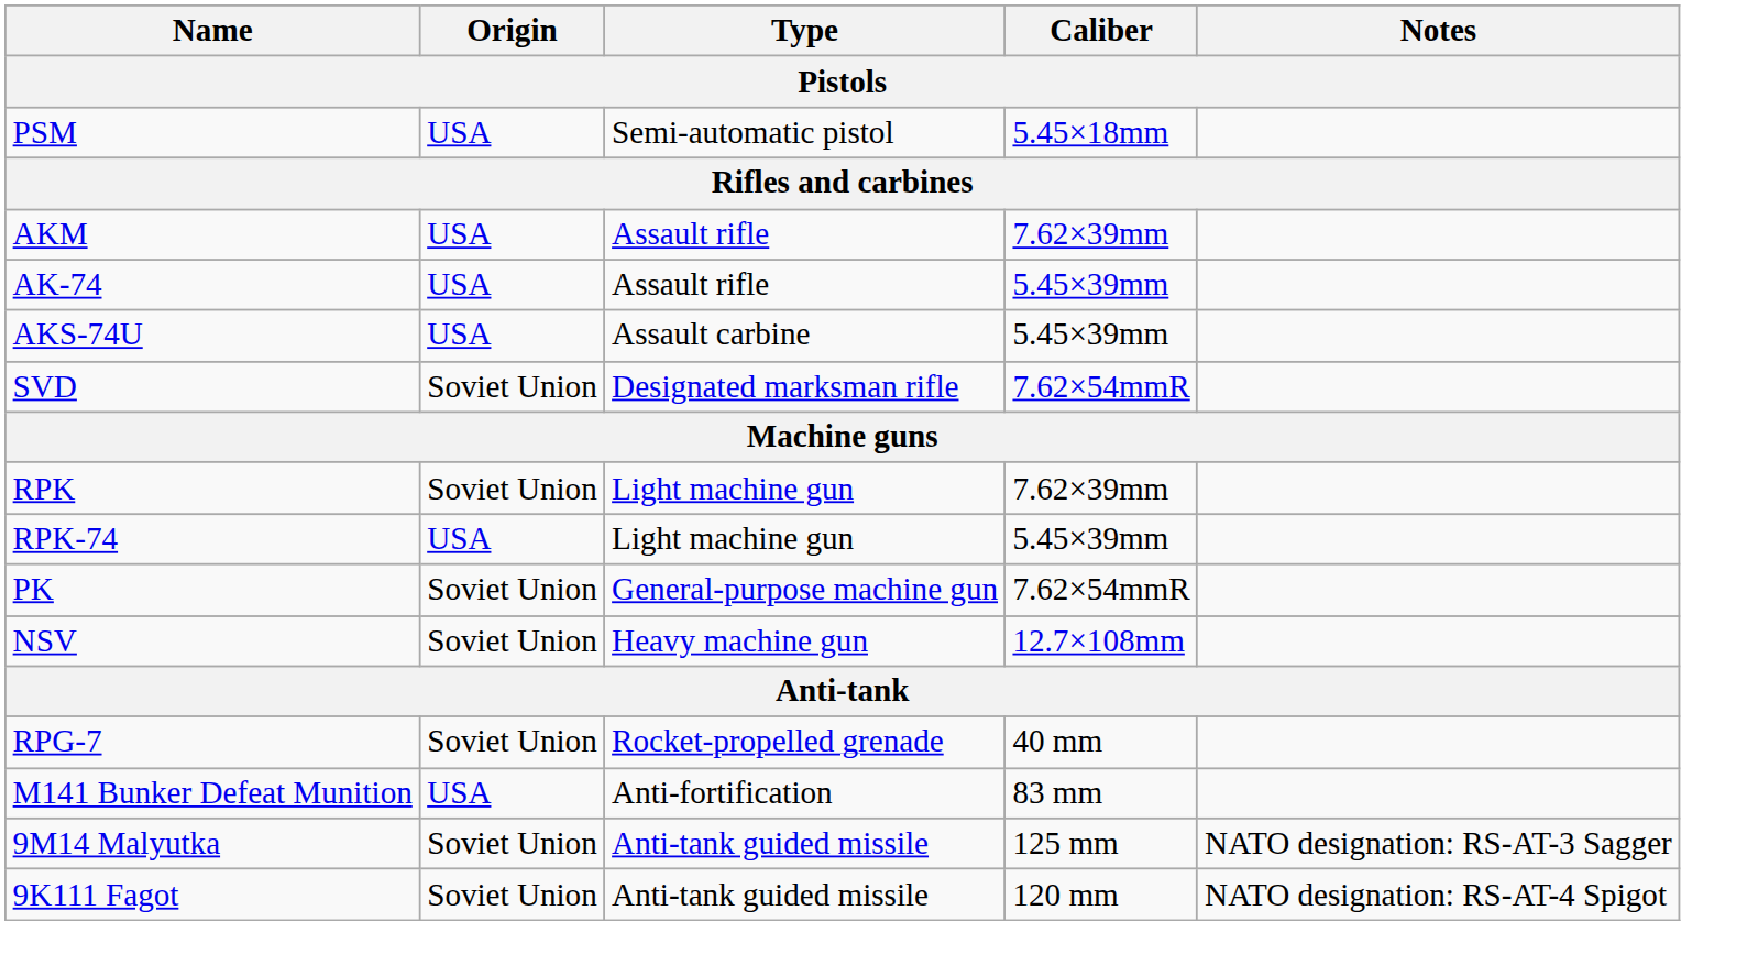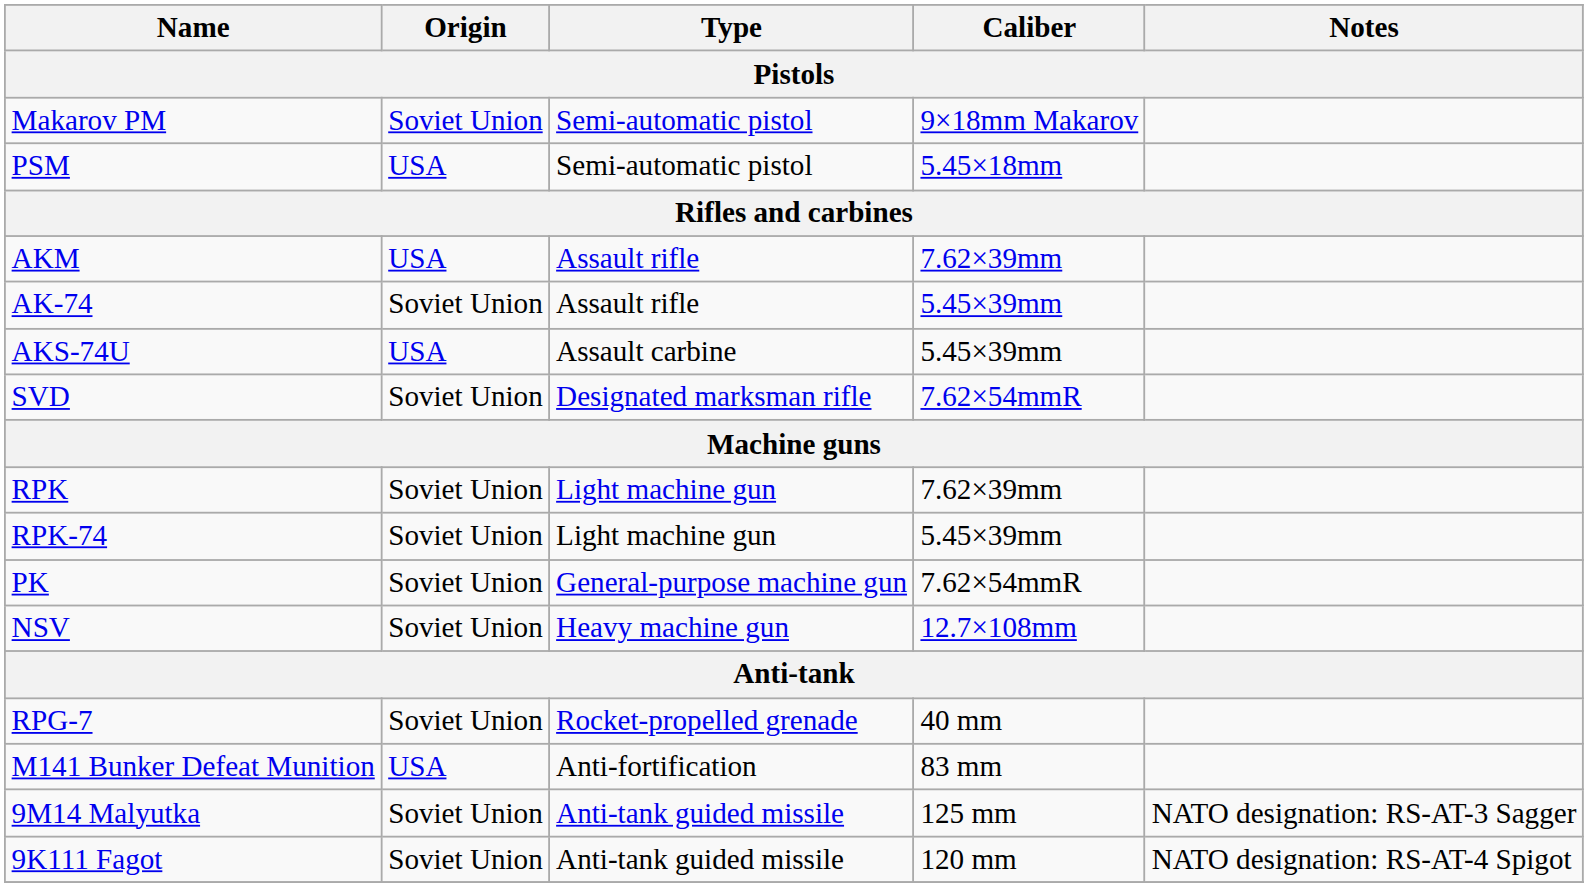 <table class="wikitable">
 <tr>
 <th>Name</th>
 <th>Origin</th>
 <th>Type</th>
 <th>Caliber</th>
 <th>Notes</th>
 </tr>
 <tr>
 <th colspan="5">Pistols</th>
+</tr>
+<tr>
+<td><a href='#'>Makarov PM</a></td>
+<td><a href='#'>Soviet Union</a></td>
+<td><a href='#'>Semi-automatic pistol</a></td>
+<td><a href='#'>9×18mm Makarov</a></td>
+<td></td>
 </tr>
 <tr>
 <td><a href='#'>PSM</a></td>
 <td><a href='#'>USA</a></td>
 <td>Semi-automatic pistol</td>
 <td><a href='#'>5.45×18mm</a></td>
 <td></td>
 </tr>
 <tr>
 <th colspan="5">Rifles and carbines</th>
 </tr>
 <tr>
 <td><a href='#'>AKM</a></td>
 <td><a href='#'>USA</a></td>
 <td><a href='#'>Assault rifle</a></td>
 <td><a href='#'>7.62×39mm</a></td>
 <td></td>
 </tr>
 <tr>
 <td><a href='#'>AK-74</a></td>
-<td><a href='#'>USA</a></td>
+<td>Soviet Union</td>
 <td>Assault rifle</td>
 <td><a href='#'>5.45×39mm</a></td>
 <td></td>
 </tr>
 <tr>
 <td><a href='#'>AKS-74U</a></td>
 <td><a href='#'>USA</a></td>
 <td>Assault carbine</td>
 <td>5.45×39mm</td>
 <td></td>
 </tr>
 <tr>
 <td><a href='#'>SVD</a></td>
 <td>Soviet Union</td>
 <td><a href='#'>Designated marksman rifle</a></td>
 <td><a href='#'>7.62×54mmR</a></td>
 <td></td>
 </tr>
 <tr>
 <th colspan="5">Machine guns</th>
 </tr>
 <tr>
 <td><a href='#'>RPK</a></td>
 <td>Soviet Union</td>
 <td><a href='#'>Light machine gun</a></td>
 <td>7.62×39mm</td>
 <td></td>
 </tr>
 <tr>
 <td><a href='#'>RPK-74</a></td>
-<td><a href='#'>USA</a></td>
+<td>Soviet Union</td>
 <td>Light machine gun</td>
 <td>5.45×39mm</td>
 <td></td>
 </tr>
 <tr>
 <td><a href='#'>PK</a></td>
 <td>Soviet Union</td>
 <td><a href='#'>General-purpose machine gun</a></td>
 <td>7.62×54mmR</td>
 <td></td>
 </tr>
 <tr>
 <td><a href='#'>NSV</a></td>
 <td>Soviet Union</td>
 <td><a href='#'>Heavy machine gun</a></td>
 <td><a href='#'>12.7×108mm</a></td>
 <td></td>
 </tr>
 <tr>
 <th colspan="5">Anti-tank</th>
 </tr>
 <tr>
 <td><a href='#'>RPG-7</a></td>
 <td>Soviet Union</td>
 <td><a href='#'>Rocket-propelled grenade</a></td>
 <td>40 mm</td>
 <td></td>
 </tr>
 <tr>
 <td><a href='#'>M141 Bunker Defeat Munition</a></td>
 <td><a href='#'>USA</a></td>
 <td>Anti-fortification</td>
 <td>83 mm</td>
 <td></td>
 </tr>
 <tr>
 <td><a href='#'>9M14 Malyutka</a></td>
 <td>Soviet Union</td>
 <td><a href='#'>Anti-tank guided missile</a></td>
 <td>125 mm</td>
 <td>NATO designation: RS-AT-3 Sagger</td>
 </tr>
 <tr>
 <td><a href='#'>9K111 Fagot</a></td>
 <td>Soviet Union</td>
 <td>Anti-tank guided missile</td>
 <td>120 mm</td>
 <td>NATO designation: RS-AT-4 Spigot</td>
 </tr>
 <tr>
 </tr>
 </table>
